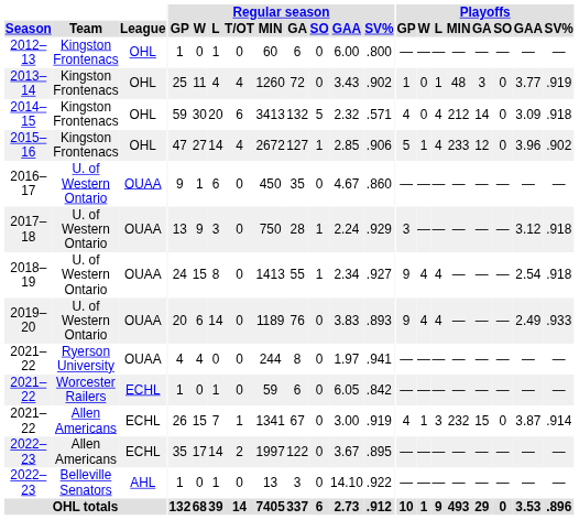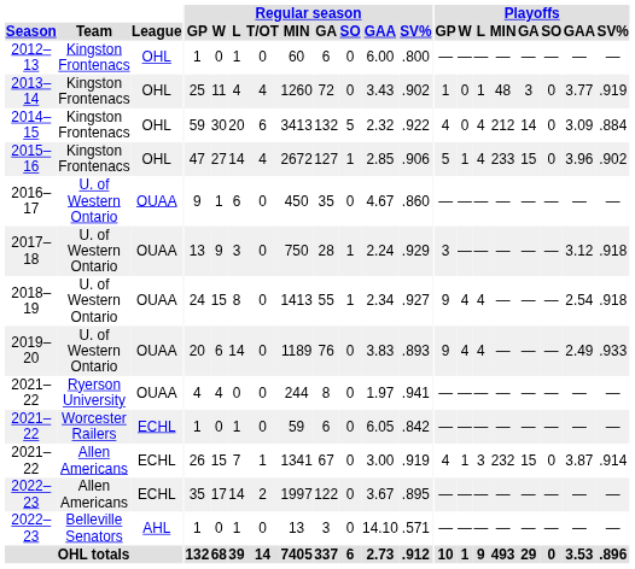 <table border="0" cellpadding="1" cellspacing="0" ID="Table3" style="text-align:center; width:75%">
 <tr bgcolor="#e0e0e0">
 <th colspan="3" bgcolor="#ffffff"></th>
 <th rowspan="99" bgcolor="#ffffff"></th>
 <th colspan="9" bgcolor="#e0e0e0"><a href='#'>Regular season</a></th>
 <th rowspan="99" bgcolor="#ffffff"></th>
 <th colspan="8" bgcolor="#e0e0e0"><a href='#'>Playoffs</a></th>
 </tr>
 <tr bgcolor="#e0e0e0">
 <th><a href='#'>Season</a></th>
 <th>Team</th>
 <th>League</th>
 <th>GP</th>
 <th>W</th>
 <th>L</th>
 <th>T/OT</th>
 <th>MIN</th>
 <th>GA</th>
 <th><a href='#'>SO</a></th>
 <th><a href='#'>GAA</a></th>
 <th><a href='#'>SV%</a></th>
 <th>GP</th>
 <th>W</th>
 <th>L</th>
 <th>MIN</th>
 <th>GA</th>
 <th>SO</th>
 <th>GAA</th>
 <th>SV%</th>
 </tr>
 <tr ALIGN="center">
 <td><a href='#'>2012–13</a></td>
 <td><a href='#'>Kingston Frontenacs</a></td>
 <td><a href='#'>OHL</a></td>
 <td>1</td>
 <td>0</td>
 <td>1</td>
 <td>0</td>
 <td>60</td>
 <td>6</td>
 <td>0</td>
 <td>6.00</td>
 <td>.800</td>
 <td>—</td>
 <td>—</td>
 <td>—</td>
 <td>—</td>
 <td>—</td>
 <td>—</td>
 <td>—</td>
 <td>—</td>
 </tr>
 <tr ALIGN="center" bgcolor="#f0f0f0">
 <td><a href='#'>2013–14</a></td>
 <td>Kingston Frontenacs</td>
 <td>OHL</td>
 <td>25</td>
 <td>11</td>
 <td>4</td>
 <td>4</td>
 <td>1260</td>
 <td>72</td>
 <td>0</td>
 <td>3.43</td>
 <td>.902</td>
 <td>1</td>
 <td>0</td>
 <td>1</td>
 <td>48</td>
 <td>3</td>
 <td>0</td>
 <td>3.77</td>
 <td>.919</td>
 </tr>
 <tr ALIGN="center">
 <td><a href='#'>2014–15</a></td>
 <td>Kingston Frontenacs</td>
 <td>OHL</td>
 <td>59</td>
 <td>30</td>
 <td>20</td>
 <td>6</td>
 <td>3413</td>
 <td>132</td>
 <td>5</td>
 <td>2.32</td>
-<td>.571</td>
+<td>.922</td>
 <td>4</td>
 <td>0</td>
 <td>4</td>
 <td>212</td>
 <td>14</td>
 <td>0</td>
 <td>3.09</td>
-<td>.918</td>
+<td>.884</td>
 </tr>
 <tr ALIGN="center" bgcolor="#f0f0f0">
 <td><a href='#'>2015–16</a></td>
 <td>Kingston Frontenacs</td>
 <td>OHL</td>
 <td>47</td>
 <td>27</td>
 <td>14</td>
 <td>4</td>
 <td>2672</td>
 <td>127</td>
 <td>1</td>
 <td>2.85</td>
 <td>.906</td>
 <td>5</td>
 <td>1</td>
 <td>4</td>
 <td>233</td>
-<td>12</td>
+<td>15</td>
 <td>0</td>
 <td>3.96</td>
 <td>.902</td>
 </tr>
 <tr ALIGN="center">
 <td>2016–17</td>
 <td><a href='#'>U. of Western Ontario</a></td>
 <td><a href='#'>OUAA</a></td>
 <td>9</td>
 <td>1</td>
 <td>6</td>
 <td>0</td>
 <td>450</td>
 <td>35</td>
 <td>0</td>
 <td>4.67</td>
 <td>.860</td>
 <td>—</td>
 <td>—</td>
 <td>—</td>
 <td>—</td>
 <td>—</td>
 <td>—</td>
 <td>—</td>
 <td>—</td>
 </tr>
 <tr ALIGN="center"  bgcolor="#f0f0f0">
 <td>2017–18</td>
 <td>U. of Western Ontario</td>
 <td>OUAA</td>
 <td>13</td>
 <td>9</td>
 <td>3</td>
 <td>0</td>
 <td>750</td>
 <td>28</td>
 <td>1</td>
 <td>2.24</td>
 <td>.929</td>
 <td>3</td>
 <td>—</td>
 <td>—</td>
 <td>—</td>
 <td>—</td>
 <td>—</td>
 <td>3.12</td>
 <td>.918</td>
 </tr>
 <tr ALIGN="center">
 <td>2018–19</td>
 <td>U. of Western Ontario</td>
 <td>OUAA</td>
 <td>24</td>
 <td>15</td>
 <td>8</td>
 <td>0</td>
 <td>1413</td>
 <td>55</td>
 <td>1</td>
 <td>2.34</td>
 <td>.927</td>
 <td>9</td>
 <td>4</td>
 <td>4</td>
 <td>—</td>
 <td>—</td>
 <td>—</td>
 <td>2.54</td>
 <td>.918</td>
 </tr>
 <tr ALIGN="center"  bgcolor="#f0f0f0">
 <td>2019–20</td>
 <td>U. of Western Ontario</td>
 <td>OUAA</td>
 <td>20</td>
 <td>6</td>
 <td>14</td>
 <td>0</td>
 <td>1189</td>
 <td>76</td>
 <td>0</td>
 <td>3.83</td>
 <td>.893</td>
 <td>9</td>
 <td>4</td>
 <td>4</td>
 <td>—</td>
 <td>—</td>
 <td>—</td>
 <td>2.49</td>
 <td>.933</td>
 </tr>
 <tr ALIGN="center">
 <td>2021–22</td>
 <td><a href='#'>Ryerson University</a></td>
 <td>OUAA</td>
 <td>4</td>
 <td>4</td>
 <td>0</td>
 <td>0</td>
 <td>244</td>
 <td>8</td>
 <td>0</td>
 <td>1.97</td>
 <td>.941</td>
 <td>—</td>
 <td>—</td>
 <td>—</td>
 <td>—</td>
 <td>—</td>
 <td>—</td>
 <td>—</td>
 <td>—</td>
 </tr>
 <tr ALIGN="center"  bgcolor="#f0f0f0">
 <td><a href='#'>2021–22</a></td>
 <td><a href='#'>Worcester Railers</a></td>
 <td><a href='#'>ECHL</a></td>
 <td>1</td>
 <td>0</td>
 <td>1</td>
 <td>0</td>
 <td>59</td>
 <td>6</td>
 <td>0</td>
 <td>6.05</td>
 <td>.842</td>
 <td>—</td>
 <td>—</td>
 <td>—</td>
 <td>—</td>
 <td>—</td>
 <td>—</td>
 <td>—</td>
 <td>—</td>
 </tr>
 <tr ALIGN="center">
 <td>2021–22</td>
 <td><a href='#'>Allen Americans</a></td>
 <td>ECHL</td>
 <td>26</td>
 <td>15</td>
 <td>7</td>
 <td>1</td>
 <td>1341</td>
 <td>67</td>
 <td>0</td>
 <td>3.00</td>
 <td>.919</td>
 <td>4</td>
 <td>1</td>
 <td>3</td>
 <td>232</td>
 <td>15</td>
 <td>0</td>
 <td>3.87</td>
 <td>.914</td>
 </tr>
 <tr ALIGN="center"  bgcolor="#f0f0f0">
 <td><a href='#'>2022–23</a></td>
 <td>Allen Americans</td>
 <td>ECHL</td>
 <td>35</td>
 <td>17</td>
 <td>14</td>
 <td>2</td>
 <td>1997</td>
 <td>122</td>
 <td>0</td>
 <td>3.67</td>
 <td>.895</td>
 <td>—</td>
 <td>—</td>
 <td>—</td>
 <td>—</td>
 <td>—</td>
 <td>—</td>
 <td>—</td>
 <td>—</td>
 </tr>
 <tr ALIGN="center">
 <td><a href='#'>2022–23</a></td>
 <td><a href='#'>Belleville Senators</a></td>
 <td><a href='#'>AHL</a></td>
 <td>1</td>
 <td>0</td>
 <td>1</td>
 <td>0</td>
 <td>13</td>
 <td>3</td>
 <td>0</td>
 <td>14.10</td>
-<td>.922</td>
+<td>.571</td>
 <td>—</td>
 <td>—</td>
 <td>—</td>
 <td>—</td>
 <td>—</td>
 <td>—</td>
 <td>—</td>
 <td>—</td>
 </tr>
 <tr ALIGN="center" bgcolor="#e0e0e0">
 <th colspan="3" align="center">OHL totals</th>
 <th>132</th>
 <th>68</th>
 <th>39</th>
 <th>14</th>
 <th>7405</th>
 <th>337</th>
 <th>6</th>
 <th>2.73</th>
 <th>.912</th>
 <th>10</th>
 <th>1</th>
 <th>9</th>
 <th>493</th>
 <th>29</th>
 <th>0</th>
 <th>3.53</th>
 <th>.896</th>
 </tr>
 </table>
